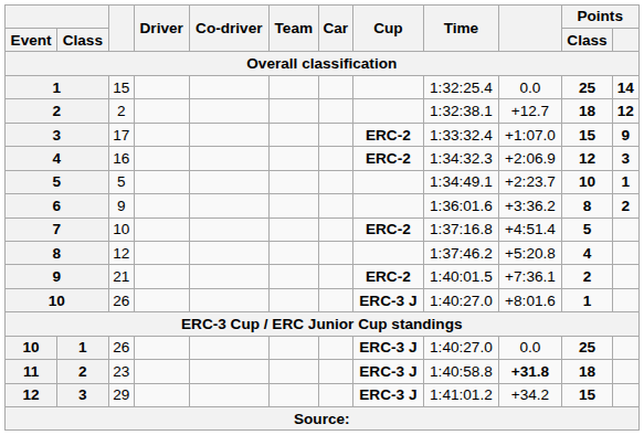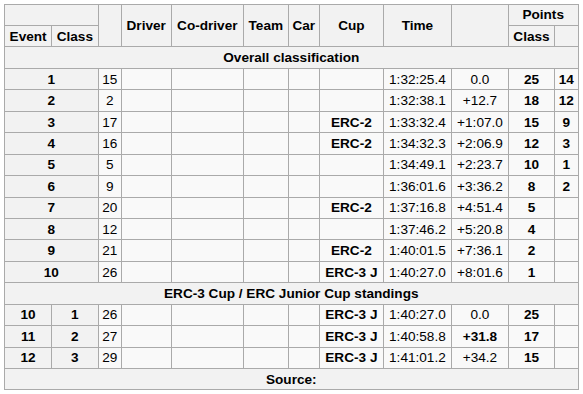 <table class="wikitable" width=65% style="font-size: 85%;">
 <tr>
 <th colspan="2"></th>
 <th rowspan="2"></th>
 <th rowspan="2">Driver</th>
 <th rowspan="2">Co-driver</th>
 <th rowspan="2">Team</th>
 <th rowspan="2">Car</th>
 <th rowspan="2">Cup</th>
 <th rowspan="2">Time</th>
 <th rowspan="2"></th>
 <th colspan="2">Points</th>
 </tr>
 <tr>
 <th>Event</th>
 <th>Class</th>
 <th>Class</th>
 <th></th>
 </tr>
 <tr>
 <th colspan=12>Overall classification</th>
 </tr>
 <tr>
 <th colspan="2">1</th>
 <td align="center">15</td>
 <td></td>
 <td></td>
 <td></td>
 <td></td>
 <td align="center"><strong><span></span></strong></td>
 <td align="center">1:32:25.4</td>
 <td align="center">0.0</td>
 <td align="center"><strong>25</strong></td>
 <td align="center"><strong>14</strong></td>
 </tr>
 <tr>
 <th colspan="2">2</th>
 <td align="center">2</td>
 <td></td>
 <td></td>
 <td></td>
 <td></td>
 <td align="center"></td>
 <td align="center">1:32:38.1</td>
 <td align="center">+12.7</td>
 <td align="center"><strong>18</strong></td>
 <td align="center"><strong>12</strong></td>
 </tr>
 <tr>
 <th colspan="2">3</th>
 <td align="center">17</td>
 <td></td>
 <td></td>
 <td></td>
 <td></td>
 <td align="center"><strong><span>ERC-2</span></strong></td>
 <td align="center">1:33:32.4</td>
 <td align="center">+1:07.0</td>
 <td align="center"><strong>15</strong></td>
 <td align="center"><strong>9</strong></td>
 </tr>
 <tr>
 <th colspan="2">4</th>
 <td align="center">16</td>
 <td></td>
 <td></td>
 <td></td>
 <td></td>
 <td align="center"><strong><span>ERC-2</span></strong></td>
 <td align="center">1:34:32.3</td>
 <td align="center">+2:06.9</td>
 <td align="center"><strong>12</strong></td>
 <td align="center"><strong>3</strong></td>
 </tr>
 <tr>
 <th colspan="2">5</th>
 <td align="center">5</td>
 <td></td>
 <td></td>
 <td></td>
 <td></td>
 <td align="center"></td>
 <td align="center">1:34:49.1</td>
 <td align="center">+2:23.7</td>
 <td align="center"><strong>10</strong></td>
 <td align="center"><strong>1</strong></td>
 </tr>
 <tr>
 <th colspan="2">6</th>
 <td align="center">9</td>
 <td></td>
 <td></td>
 <td></td>
 <td></td>
 <td align="center"></td>
 <td align="center">1:36:01.6</td>
 <td align="center">+3:36.2</td>
 <td align="center"><strong>8</strong></td>
 <td align="center"><strong>2</strong></td>
 </tr>
 <tr>
 <th colspan="2">7</th>
-<td align="center">10</td>
+<td align="center">20</td>
 <td></td>
 <td></td>
 <td></td>
 <td></td>
 <td align="center"><strong><span>ERC-2</span></strong></td>
 <td align="center">1:37:16.8</td>
 <td align="center">+4:51.4</td>
 <td align="center"><strong>5</strong></td>
 <td></td>
 </tr>
 <tr>
 <th colspan="2">8</th>
 <td align="center">12</td>
 <td></td>
 <td></td>
 <td></td>
 <td></td>
 <td align="center"></td>
 <td align="center">1:37:46.2</td>
 <td align="center">+5:20.8</td>
 <td align="center"><strong>4</strong></td>
 <td></td>
 </tr>
 <tr>
 <th colspan="2">9</th>
 <td align="center">21</td>
 <td></td>
 <td></td>
 <td></td>
 <td></td>
 <td align="center"><strong><span>ERC-2</span></strong></td>
 <td align="center">1:40:01.5</td>
 <td align="center">+7:36.1</td>
 <td align="center"><strong>2</strong></td>
 <td></td>
 </tr>
 <tr>
 <th colspan="2">10</th>
 <td align="center">26</td>
 <td></td>
 <td></td>
 <td></td>
 <td></td>
 <td align="center"><strong><span>ERC-3</span></strong> <strong><span>J</span></strong></td>
 <td align="center">1:40:27.0</td>
 <td align="center">+8:01.6</td>
 <td align="center"><strong>1</strong></td>
 <td></td>
 </tr>
 <tr>
 <th colspan=12>ERC-3 Cup / ERC Junior Cup standings</th>
 </tr>
 <tr>
 <th>10</th>
 <th>1</th>
 <td align="center">26</td>
 <td></td>
 <td></td>
 <td></td>
 <td></td>
 <td align="center"><strong><span>ERC-3</span></strong> <strong><span>J</span></strong></td>
 <td align="center">1:40:27.0</td>
 <td align="center">0.0</td>
 <td align="center"><strong>25</strong></td>
 <td></td>
 </tr>
 <tr>
 <th>11</th>
 <th>2</th>
-<td align="center">23</td>
+<td align="center">27</td>
 <td></td>
 <td></td>
 <td></td>
 <td></td>
 <td align="center"><strong><span>ERC-3</span></strong> <strong><span>J</span></strong></td>
 <td align="center">1:40:58.8</td>
 <td align="center"><strong>+31.8</strong></td>
-<td align="center"><strong>18</strong></td>
+<td align="center"><strong>17</strong></td>
 <td></td>
 </tr>
 <tr>
 <th>12</th>
 <th>3</th>
 <td align="center">29</td>
 <td></td>
 <td></td>
 <td></td>
 <td></td>
 <td align="center"><strong><span>ERC-3</span></strong> <strong><span>J</span></strong></td>
 <td align="center">1:41:01.2</td>
 <td align="center">+34.2</td>
 <td align="center"><strong>15</strong></td>
 <td></td>
 </tr>
 <tr>
 <th colspan=12>Source:</th>
 </tr>
 <tr>
 </tr>
 </table>
